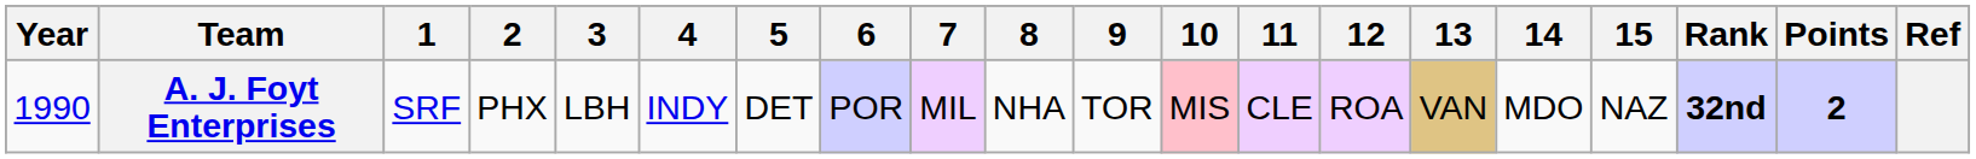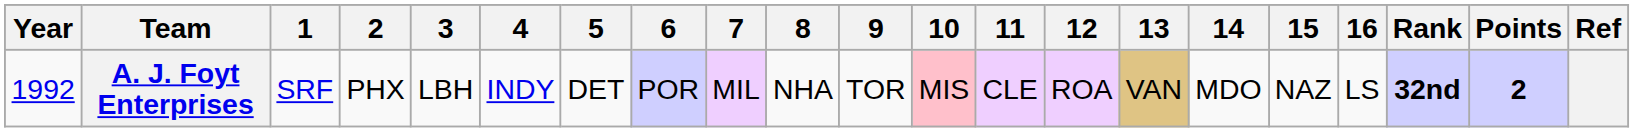 <table class="wikitable" style="text-align:center; font-size:95%">
 <tr>
 <th>Year</th>
 <th>Team</th>
 <th>1</th>
 <th>2</th>
 <th>3</th>
 <th>4</th>
 <th>5</th>
 <th>6</th>
 <th>7</th>
 <th>8</th>
 <th>9</th>
 <th>10</th>
 <th>11</th>
 <th>12</th>
 <th>13</th>
 <th>14</th>
 <th>15</th>
+<th>16</th>
 <th>Rank</th>
 <th>Points</th>
 <th>Ref</th>
 </tr>
 <tr>
-<td><a href='#'>1990</a></td>
+<td><a href='#'>1992</a></td>
 <th><a href='#'>A. J. Foyt Enterprises</a></th>
 <td><a href='#'>SRF</a></td>
 <td>PHX</td>
 <td>LBH</td>
 <td><a href='#'>INDY</a></td>
 <td>DET</td>
 <td style="background:#CFCFFF;">POR<br></td>
 <td style="background:#EFCFFF;">MIL<br></td>
 <td>NHA</td>
 <td>TOR</td>
 <td style="background: pink;">MIS</td>
 <td style="background:#EFCFFF;">CLE<br></td>
 <td style="background:#EFCFFF;">ROA<br></td>
 <td style="background:#DFC484;">VAN<br></td>
 <td>MDO</td>
 <td>NAZ</td>
+<td>LS</td>
 <th style="background:#CFCFFF;">32nd</th>
 <th style="background:#CFCFFF;">2</th>
 <th></th>
 </tr>
 </table>
